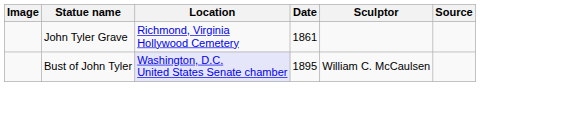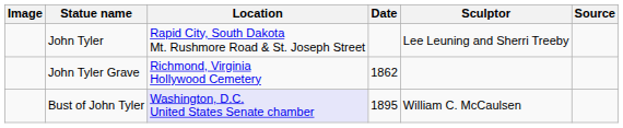 <table class="wikitable sortable">
 <tr>
 <th scope="col" class="unsortable">Image</th>
 <th scope="col">Statue name</th>
 <th scope="col">Location</th>
 <th scope="col">Date</th>
 <th scope="col">Sculptor</th>
 <th scope="col" class="unsortable">Source</th>
 </tr>
 <tr>
 <td></td>
+<td>John Tyler</td>
+<td><a href='#'>Rapid City, South Dakota</a><br>Mt. Rushmore Road & St. Joseph Street</td>
+<td></td>
+<td>Lee Leuning and Sherri Treeby</td>
+<td></td>
+</tr>
+<tr>
+<td></td>
 <td>John Tyler Grave</td>
 <td><a href='#'>Richmond, Virginia</a><br><a href='#'>Hollywood Cemetery</a></td>
-<td>1861</td>
+<td>1862</td>
 <td></td>
 <td></td>
 </tr>
 <tr>
 <td></td>
 <td>Bust of John Tyler</td>
 <td style="background: lavender;"><a href='#'>Washington, D.C.</a><br><a href='#'>United States Senate chamber</a></td>
 <td>1895</td>
 <td>William C. McCaulsen</td>
 <td></td>
 </tr>
 </table>
